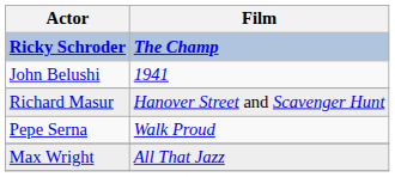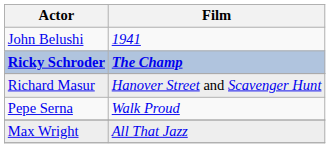 <table class="wikitable sortable plainrowheaders">
 <tr>
 <th>Actor</th>
 <th>Film</th>
 </tr>
+<tr>
+<td><a href='#'>John Belushi</a></td>
+<td><em><a href='#'>1941</a></em></td>
+</tr>
 <tr style="background:#B0C4DE">
 <td><strong><a href='#'>Ricky Schroder</a></strong></td>
 <td><strong><em><a href='#'>The Champ</a></em></strong></td>
-</tr>
-<tr>
-<td><a href='#'>John Belushi</a></td>
-<td><em><a href='#'>1941</a></em></td>
 </tr>
 <tr>
 </tr>
 <tr style="background:#eee;">
 <td><a href='#'>Richard Masur</a></td>
 <td><em><a href='#'>Hanover Street</a></em> and <em><a href='#'>Scavenger Hunt</a></em></td>
 </tr>
 <tr>
 <td><a href='#'>Pepe Serna</a></td>
 <td><em><a href='#'>Walk Proud</a></em></td>
 </tr>
 <tr>
 </tr>
 <tr style="background:#eee;">
 <td><a href='#'>Max Wright</a></td>
 <td><em><a href='#'>All That Jazz</a></em></td>
 </tr>
 <tr>
 </tr>
 </table>
